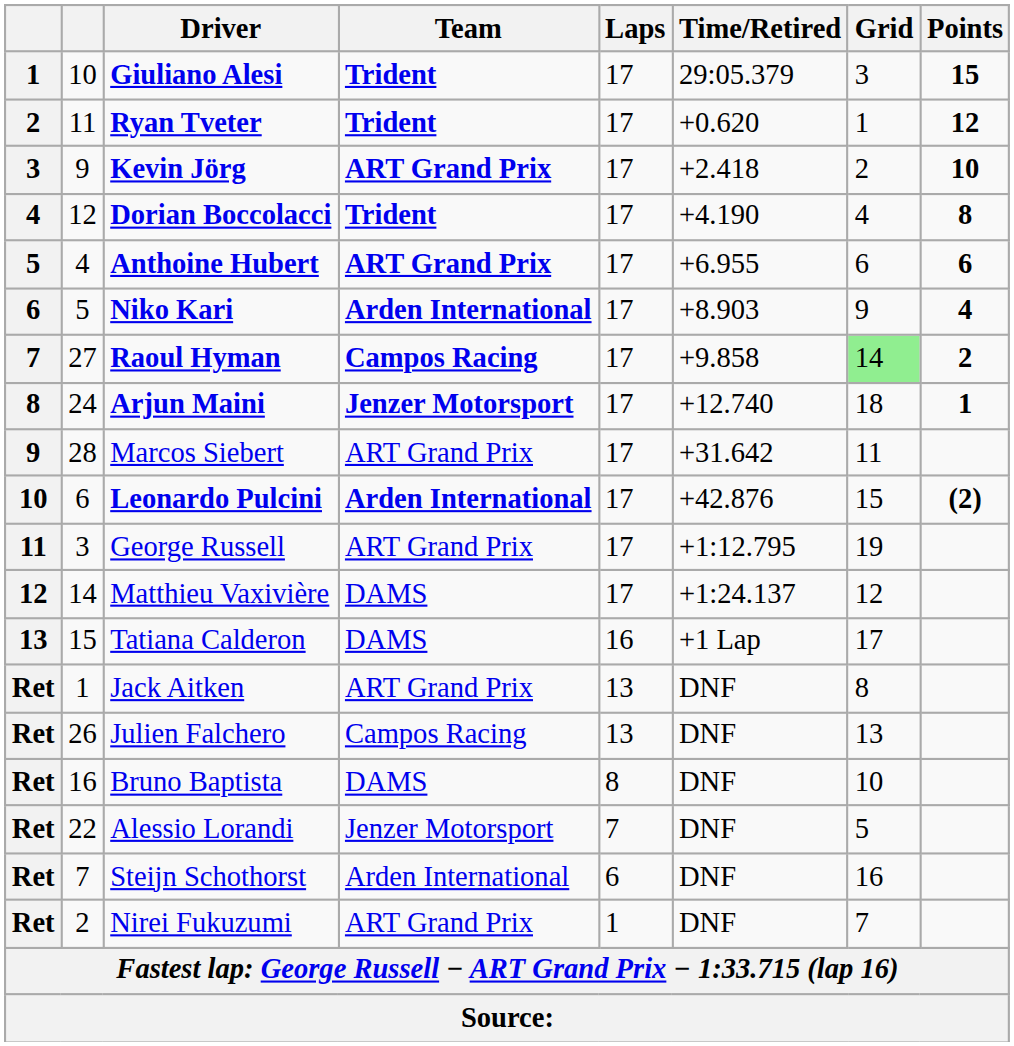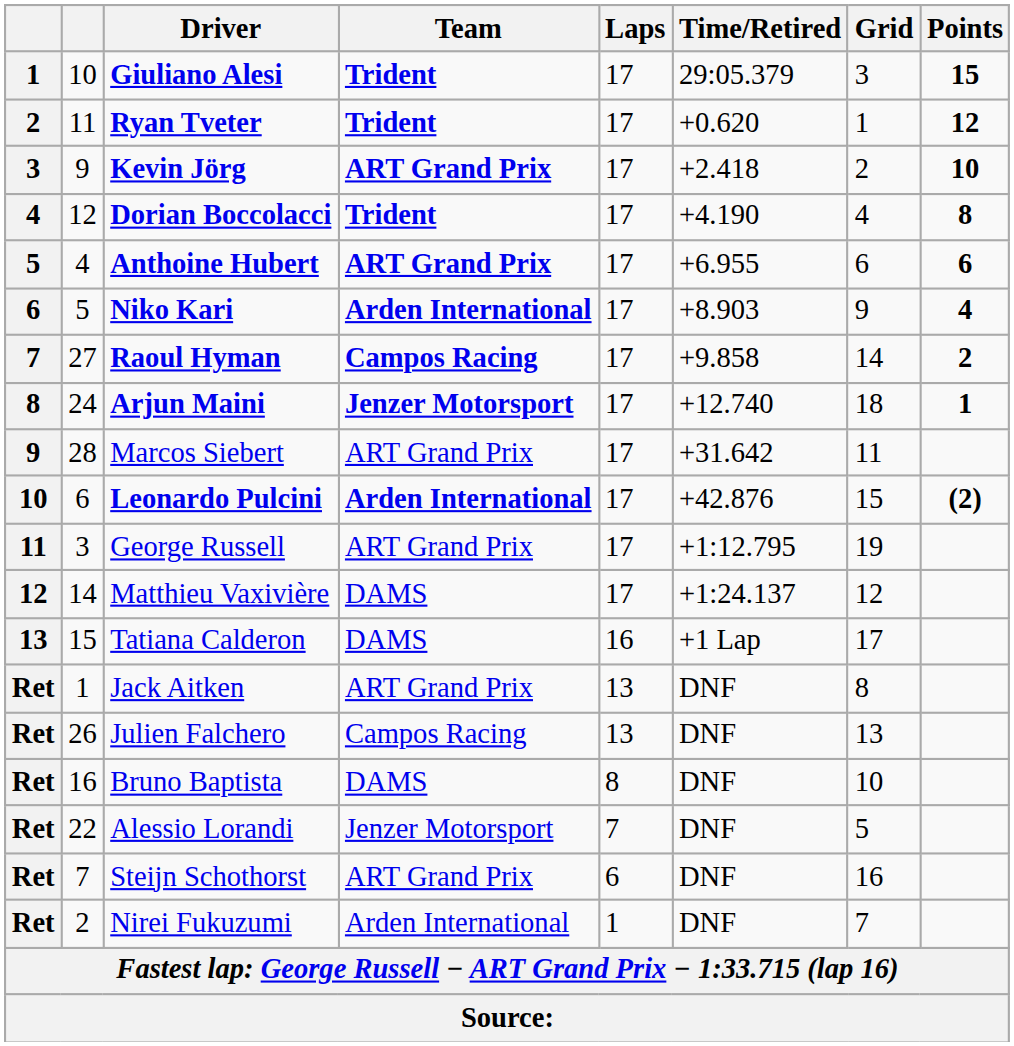 <table class="wikitable" style="font-size:85%">
 <tr>
 <th></th>
 <th></th>
 <th>Driver</th>
 <th>Team</th>
 <th>Laps</th>
 <th>Time/Retired</th>
 <th>Grid</th>
 <th>Points</th>
 </tr>
 <tr>
 <th>1</th>
 <td align="center">10</td>
 <td><strong> <a href='#'>Giuliano Alesi</a></strong></td>
 <td><strong><a href='#'>Trident</a></strong></td>
 <td>17</td>
 <td>29:05.379</td>
 <td>3</td>
 <td align="center"><strong>15</strong></td>
 </tr>
 <tr>
 <th>2</th>
 <td align="center">11</td>
 <td><strong> <a href='#'>Ryan Tveter</a></strong></td>
 <td><strong><a href='#'>Trident</a></strong></td>
 <td>17</td>
 <td>+0.620</td>
 <td>1</td>
 <td align="center"><strong>12</strong></td>
 </tr>
 <tr>
 <th>3</th>
 <td align="center">9</td>
 <td><strong> <a href='#'>Kevin Jörg</a></strong></td>
 <td><strong><a href='#'>ART Grand Prix</a></strong></td>
 <td>17</td>
 <td>+2.418</td>
 <td>2</td>
 <td align="center"><strong>10</strong></td>
 </tr>
 <tr>
 <th>4</th>
 <td align="center">12</td>
 <td><strong> <a href='#'>Dorian Boccolacci</a></strong></td>
 <td><strong><a href='#'>Trident</a></strong></td>
 <td>17</td>
 <td>+4.190</td>
 <td>4</td>
 <td align="center"><strong>8</strong></td>
 </tr>
 <tr>
 <th>5</th>
 <td align="center">4</td>
 <td><strong> <a href='#'>Anthoine Hubert</a></strong></td>
 <td><strong><a href='#'>ART Grand Prix</a></strong></td>
 <td>17</td>
 <td>+6.955</td>
 <td>6</td>
 <td align="center"><strong>6</strong></td>
 </tr>
 <tr>
 <th>6</th>
 <td align="center">5</td>
 <td><strong> <a href='#'>Niko Kari</a></strong></td>
 <td><strong><a href='#'>Arden International</a></strong></td>
 <td>17</td>
 <td>+8.903</td>
 <td>9</td>
 <td align="center"><strong>4</strong></td>
 </tr>
 <tr>
 <th>7</th>
 <td align="center">27</td>
 <td><strong> <a href='#'>Raoul Hyman</a></strong></td>
 <td><strong><a href='#'>Campos Racing</a></strong></td>
 <td>17</td>
 <td>+9.858</td>
-<td style="background: lightgreen;">14</td>
+<td>14</td>
 <td align="center"><strong>2</strong></td>
 </tr>
 <tr>
 <th>8</th>
 <td align="center">24</td>
 <td><strong> <a href='#'>Arjun Maini</a></strong></td>
 <td><strong><a href='#'>Jenzer Motorsport</a></strong></td>
 <td>17</td>
 <td>+12.740</td>
 <td>18</td>
 <td align="center"><strong>1</strong></td>
 </tr>
 <tr>
 <th>9</th>
 <td align="center">28</td>
 <td> <a href='#'>Marcos Siebert</a></td>
 <td><a href='#'>ART Grand Prix</a></td>
 <td>17</td>
 <td>+31.642</td>
 <td>11</td>
 <td></td>
 </tr>
 <tr>
 <th>10</th>
 <td align="center">6</td>
 <td><strong> <a href='#'>Leonardo Pulcini</a></strong></td>
 <td><strong><a href='#'>Arden International</a></strong></td>
 <td>17</td>
 <td>+42.876</td>
 <td>15</td>
 <td align="center"><strong>(2)</strong></td>
 </tr>
 <tr>
 <th>11</th>
 <td align="center">3</td>
 <td> <a href='#'>George Russell</a></td>
 <td><a href='#'>ART Grand Prix</a></td>
 <td>17</td>
 <td>+1:12.795</td>
 <td>19</td>
 <td></td>
 </tr>
 <tr>
 <th>12</th>
 <td align="center">14</td>
 <td> <a href='#'>Matthieu Vaxivière</a></td>
 <td><a href='#'>DAMS</a></td>
 <td>17</td>
 <td>+1:24.137</td>
 <td>12</td>
 <td></td>
 </tr>
 <tr>
 <th>13</th>
 <td align="center">15</td>
 <td> <a href='#'>Tatiana Calderon</a></td>
 <td><a href='#'>DAMS</a></td>
 <td>16</td>
 <td>+1 Lap</td>
 <td>17</td>
 <td></td>
 </tr>
 <tr>
 <th>Ret</th>
 <td align="center">1</td>
 <td> <a href='#'>Jack Aitken</a></td>
 <td><a href='#'>ART Grand Prix</a></td>
 <td>13</td>
 <td>DNF</td>
 <td>8</td>
 <td></td>
 </tr>
 <tr>
 <th>Ret</th>
 <td align="center">26</td>
 <td> <a href='#'>Julien Falchero</a></td>
 <td><a href='#'>Campos Racing</a></td>
 <td>13</td>
 <td>DNF</td>
 <td>13</td>
 <td></td>
 </tr>
 <tr>
 <th>Ret</th>
 <td align="center">16</td>
 <td> <a href='#'>Bruno Baptista</a></td>
 <td><a href='#'>DAMS</a></td>
 <td>8</td>
 <td>DNF</td>
 <td>10</td>
 <td></td>
 </tr>
 <tr>
 <th>Ret</th>
 <td align="center">22</td>
 <td> <a href='#'>Alessio Lorandi</a></td>
 <td><a href='#'>Jenzer Motorsport</a></td>
 <td>7</td>
 <td>DNF</td>
 <td>5</td>
 <td></td>
 </tr>
 <tr>
 <th>Ret</th>
 <td align="center">7</td>
 <td> <a href='#'>Steijn Schothorst</a></td>
-<td><a href='#'>Arden International</a></td>
+<td><a href='#'>ART Grand Prix</a></td>
 <td>6</td>
 <td>DNF</td>
 <td>16</td>
 <td></td>
 </tr>
 <tr>
 <th>Ret</th>
 <td align="center">2</td>
 <td> <a href='#'>Nirei Fukuzumi</a></td>
-<td><a href='#'>ART Grand Prix</a></td>
+<td><a href='#'>Arden International</a></td>
 <td>1</td>
 <td>DNF</td>
 <td>7</td>
 <td></td>
 </tr>
 <tr>
 <th colspan="8"><em>Fastest lap:  <strong><a href='#'>George Russell</a> − <a href='#'>ART Grand Prix</a> − 1:33.715 (lap 16)<strong><em></th>
 </tr>
 <tr>
 <th colspan="8">Source:</th>
 </tr>
 </table>
